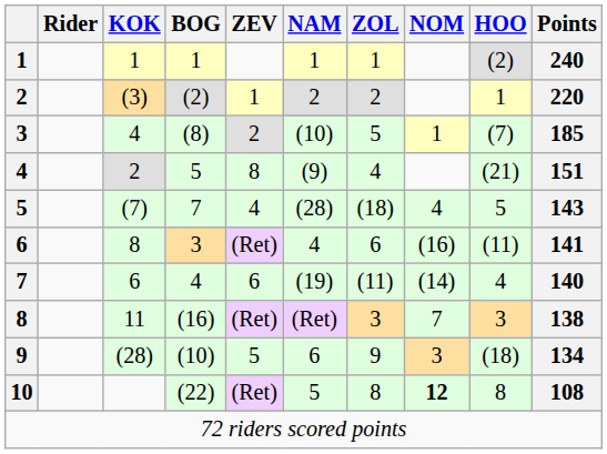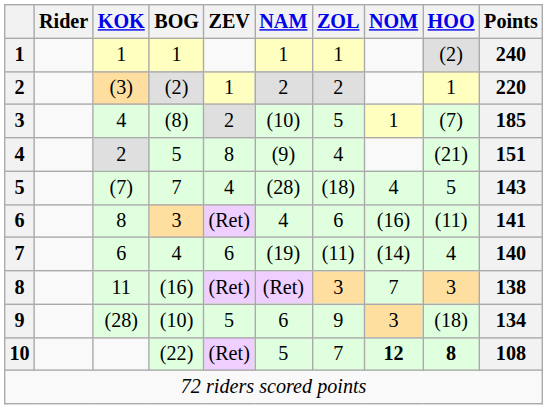 <table class="wikitable" style="font-size: 90%; text-align:center">
 <tr style="vertical-align:middle;">
 <th style="vertical-align:middle"></th>
 <th style="vertical-align:middle;background">Rider</th>
 <th><a href='#'>KOK</a><br></th>
 <th>BOG<br></th>
 <th>ZEV<br></th>
 <th><a href='#'>NAM</a><br></th>
 <th><a href='#'>ZOL</a><br></th>
 <th><a href='#'>NOM</a><br></th>
 <th><a href='#'>HOO</a><br></th>
 <th style="vertical-align:middle">Points</th>
 </tr>
 <tr>
 <th>1</th>
 <td style="text-align:left"></td>
 <td style="background-color:#ffffbf">1</td>
 <td style="background-color:#ffffbf">1</td>
 <td></td>
 <td style="background-color:#ffffbf">1</td>
 <td style="background-color:#ffffbf">1</td>
 <td></td>
 <td style="background-color:#dfdfdf">(2)</td>
 <th>240</th>
 </tr>
 <tr>
 <th>2</th>
 <td style="text-align:left"></td>
 <td style="background-color:#ffdf9f">(3)</td>
 <td style="background-color:#dfdfdf">(2)</td>
 <td style="background-color:#ffffbf">1</td>
 <td style="background-color:#dfdfdf">2</td>
 <td style="background-color:#dfdfdf">2</td>
 <td></td>
 <td style="background-color:#ffffbf">1</td>
 <th>220</th>
 </tr>
 <tr>
 <th>3</th>
 <td style="text-align:left"></td>
 <td style="background-color:#dfffdf">4</td>
 <td style="background-color:#dfffdf">(8)</td>
 <td style="background-color:#dfdfdf">2</td>
 <td style="background-color:#dfffdf">(10)</td>
 <td style="background-color:#dfffdf">5</td>
 <td style="background-color:#ffffbf">1</td>
 <td style="background-color:#dfffdf">(7)</td>
 <th>185</th>
 </tr>
 <tr>
 <th>4</th>
 <td style="text-align:left"></td>
 <td style="background-color:#dfdfdf">2</td>
 <td style="background-color:#dfffdf">5</td>
 <td style="background-color:#dfffdf">8</td>
 <td style="background-color:#dfffdf">(9)</td>
 <td style="background-color:#dfffdf">4</td>
 <td></td>
 <td style="background-color:#dfffdf">(21)</td>
 <th>151</th>
 </tr>
 <tr>
 <th>5</th>
 <td style="text-align:left"></td>
 <td style="background-color:#dfffdf">(7)</td>
 <td style="background-color:#dfffdf">7</td>
 <td style="background-color:#dfffdf">4</td>
 <td style="background-color:#dfffdf">(28)</td>
 <td style="background-color:#dfffdf">(18)</td>
 <td style="background-color:#dfffdf">4</td>
 <td style="background-color:#dfffdf">5</td>
 <th>143</th>
 </tr>
 <tr>
 <th>6</th>
 <td style="text-align:left"></td>
 <td style="background-color:#dfffdf">8</td>
 <td style="background-color:#ffdf9f">3</td>
 <td style="background-color:#efcfff">(Ret)</td>
 <td style="background-color:#dfffdf">4</td>
 <td style="background-color:#dfffdf">6</td>
 <td style="background-color:#dfffdf">(16)</td>
 <td style="background-color:#dfffdf">(11)</td>
 <th>141</th>
 </tr>
 <tr>
 <th>7</th>
 <td style="text-align:left"></td>
 <td style="background-color:#dfffdf">6</td>
 <td style="background-color:#dfffdf">4</td>
 <td style="background-color:#dfffdf">6</td>
 <td style="background-color:#dfffdf">(19)</td>
 <td style="background-color:#dfffdf">(11)</td>
 <td style="background-color:#dfffdf">(14)</td>
 <td style="background-color:#dfffdf">4</td>
 <th>140</th>
 </tr>
 <tr>
 <th>8</th>
 <td style="text-align:left"></td>
 <td style="background-color:#dfffdf">11</td>
 <td style="background-color:#dfffdf">(16)</td>
 <td style="background-color:#efcfff">(Ret)</td>
 <td style="background-color:#efcfff">(Ret)</td>
 <td style="background-color:#ffdf9f">3</td>
 <td style="background-color:#dfffdf">7</td>
 <td style="background-color:#ffdf9f">3</td>
 <th>138</th>
 </tr>
 <tr>
 <th>9</th>
 <td style="text-align:left"></td>
 <td style="background-color:#dfffdf">(28)</td>
 <td style="background-color:#dfffdf">(10)</td>
 <td style="background-color:#dfffdf">5</td>
 <td style="background-color:#dfffdf">6</td>
 <td style="background-color:#dfffdf">9</td>
 <td style="background-color:#ffdf9f">3</td>
 <td style="background-color:#dfffdf">(18)</td>
 <th>134</th>
 </tr>
 <tr>
 <th>10</th>
 <td style="text-align:left"></td>
 <td></td>
 <td style="background-color:#dfffdf">(22)</td>
 <td style="background-color:#efcfff">(Ret)</td>
 <td style="background-color:#dfffdf">5</td>
-<td style="background-color:#dfffdf">8</td>
+<td style="background-color:#dfffdf">7</td>
 <td style="background-color:#dfffdf"><strong>12</strong></td>
-<td style="background-color:#dfffdf">8</td>
+<td style="background-color:#dfffdf"><strong>8</strong></td>
 <th>108</th>
 </tr>
 <tr>
 <td colspan=10><em>72 riders scored points</em></td>
 </tr>
 </table>
